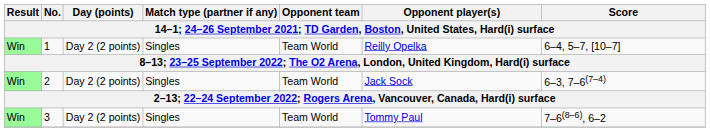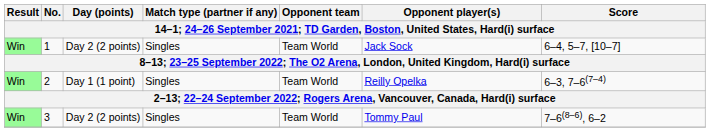 <table class=wikitable style=font-size:100%>
 <tr>
 <th scope="col">Result</th>
 <th scope="col">No.</th>
 <th scope="col">Day (points)</th>
 <th scope="col">Match type (partner if any)</th>
 <th scope="col">Opponent team</th>
 <th scope="col" style="width:265px;">Opponent player(s)</th>
 <th scope="col" style="width:240px;">Score</th>
 </tr>
 <tr>
 <th colspan=7>14–1; <a href='#'>24–26 September 2021</a>; <a href='#'>TD Garden</a>, <a href='#'>Boston</a>, United States, Hard(i) surface</th>
 </tr>
 <tr>
 <td bgcolor=98FB98>Win</td>
 <td>1</td>
 <td>Day 2 (2 points)</td>
 <td>Singles</td>
 <td> Team World</td>
-<td> <a href='#'>Reilly Opelka</a></td>
+<td> <a href='#'>Jack Sock</a></td>
 <td>6–4, 5–7, [10–7]</td>
 </tr>
 <tr>
 <th colspan=7>8–13; <a href='#'>23–25 September 2022</a>; <a href='#'>The O2 Arena</a>, London, United Kingdom, Hard(i) surface</th>
 </tr>
 <tr>
 <td bgcolor=98FB98>Win</td>
 <td>2</td>
-<td>Day 2 (2 points)</td>
+<td>Day 1 (1 point)</td>
 <td>Singles</td>
 <td rowspan=1> Team World</td>
-<td> <a href='#'>Jack Sock</a></td>
+<td> <a href='#'>Reilly Opelka</a></td>
 <td>6–3, 7–6<sup>(7–4)</sup></td>
 </tr>
 <tr>
 <th colspan=7>2–13; <a href='#'>22–24 September 2022</a>; <a href='#'>Rogers Arena</a>, Vancouver, Canada, Hard(i) surface</th>
 </tr>
 <tr>
 <td bgcolor=98FB98>Win</td>
 <td>3</td>
 <td>Day 2 (2 points)</td>
 <td>Singles</td>
 <td rowspan=1> Team World</td>
 <td> <a href='#'>Tommy Paul</a></td>
 <td>7–6<sup>(8–6)</sup>, 6–2</td>
 </tr>
 <tr>
 </tr>
 </table>
